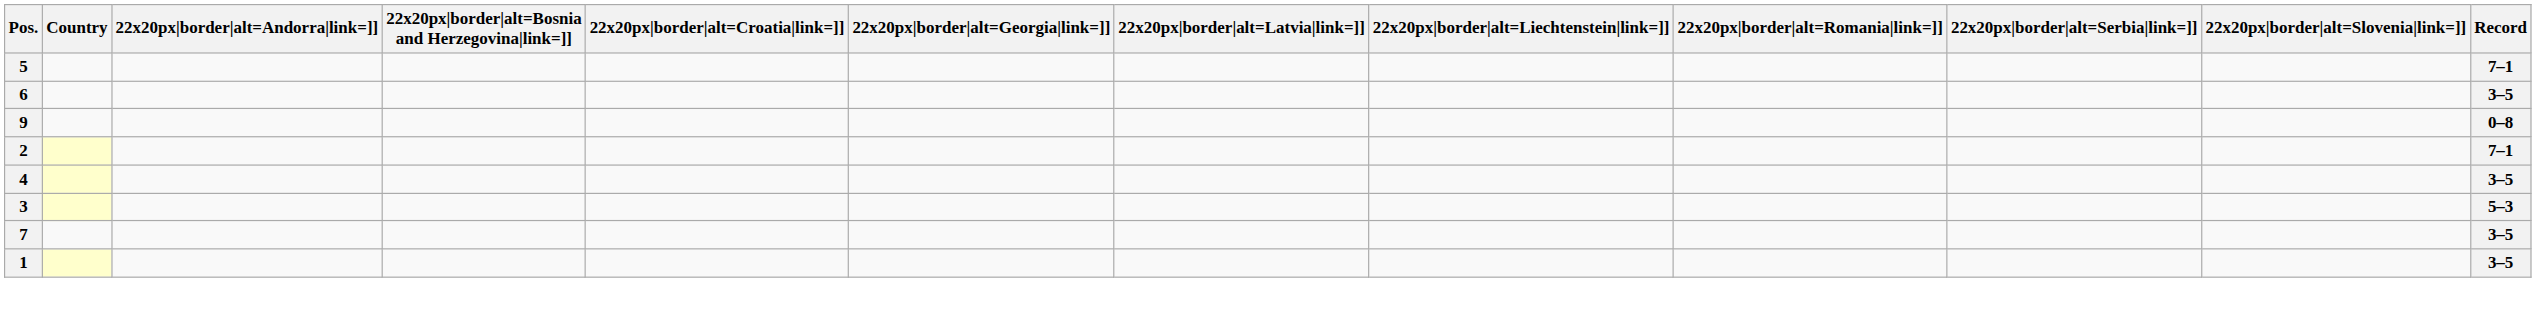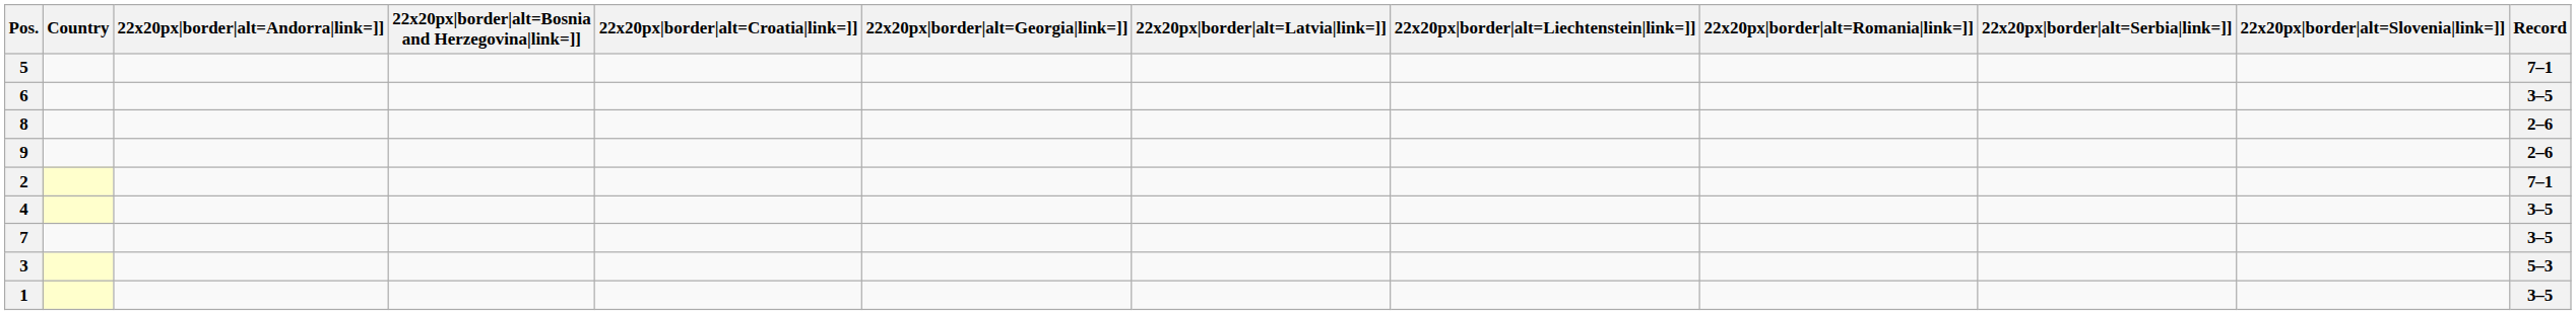 <table class="wikitable sortable nowrap" style="text-align:center; font-size:0.9em;">
 <tr>
 <th>Pos.</th>
 <th>Country</th>
 <th [[Image:>22x20px|border|alt=Andorra|link=]]</th>
 <th [[Image:>22x20px|border|alt=Bosnia and Herzegovina|link=]]</th>
 <th [[Image:>22x20px|border|alt=Croatia|link=]]</th>
 <th [[Image:>22x20px|border|alt=Georgia|link=]]</th>
 <th [[Image:>22x20px|border|alt=Latvia|link=]]</th>
 <th [[Image:>22x20px|border|alt=Liechtenstein|link=]]</th>
 <th [[Image:>22x20px|border|alt=Romania|link=]]</th>
 <th [[Image:>22x20px|border|alt=Serbia|link=]]</th>
 <th [[Image:>22x20px|border|alt=Slovenia|link=]]</th>
 <th>Record</th>
 </tr>
 <tr>
 <th>5</th>
 <td style="text-align:left;"></td>
 <td></td>
 <td></td>
 <td></td>
 <td></td>
 <td></td>
 <td></td>
 <td></td>
 <td></td>
 <td></td>
 <th>7–1</th>
 </tr>
 <tr>
 <th>6</th>
 <td style="text-align:left;"></td>
 <td></td>
 <td></td>
 <td></td>
 <td></td>
 <td></td>
 <td></td>
 <td></td>
 <td></td>
 <td></td>
 <th>3–5</th>
 </tr>
 <tr>
+<th>8</th>
+<td style="text-align:left;"></td>
+<td></td>
+<td></td>
+<td></td>
+<td></td>
+<td></td>
+<td></td>
+<td></td>
+<td></td>
+<td></td>
+<th>2–6</th>
+</tr>
+<tr>
 <th>9</th>
 <td style="text-align:left;"></td>
 <td></td>
 <td></td>
 <td></td>
 <td></td>
 <td></td>
 <td></td>
 <td></td>
 <td></td>
 <td></td>
-<th>0–8</th>
+<th>2–6</th>
 </tr>
 <tr>
 <th>2</th>
 <td style="text-align:left;background:#ffffcc;"></td>
 <td></td>
 <td></td>
 <td></td>
 <td></td>
 <td></td>
 <td></td>
 <td></td>
 <td></td>
 <td></td>
 <th>7–1</th>
 </tr>
 <tr>
 <th>4</th>
 <td style="text-align:left;background:#ffffcc;"></td>
 <td></td>
 <td></td>
 <td></td>
 <td></td>
 <td></td>
 <td></td>
 <td></td>
 <td></td>
 <td></td>
 <th>3–5</th>
 </tr>
 <tr>
+<th>7</th>
+<td style="text-align:left;"></td>
+<td></td>
+<td></td>
+<td></td>
+<td></td>
+<td></td>
+<td></td>
+<td></td>
+<td></td>
+<td></td>
+<th>3–5</th>
+</tr>
+<tr>
 <th>3</th>
 <td style="text-align:left;background:#ffffcc;"></td>
 <td></td>
 <td></td>
 <td></td>
 <td></td>
 <td></td>
 <td></td>
 <td></td>
 <td></td>
 <td></td>
 <th>5–3</th>
-</tr>
-<tr>
-<th>7</th>
-<td style="text-align:left;"></td>
-<td></td>
-<td></td>
-<td></td>
-<td></td>
-<td></td>
-<td></td>
-<td></td>
-<td></td>
-<td></td>
-<th>3–5</th>
 </tr>
 <tr>
 <th>1</th>
 <td style="text-align:left;background:#ffffcc;"></td>
 <td></td>
 <td></td>
 <td></td>
 <td></td>
 <td></td>
 <td></td>
 <td></td>
 <td></td>
 <td></td>
 <th>3–5</th>
 </tr>
 </table>
